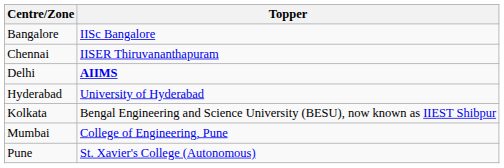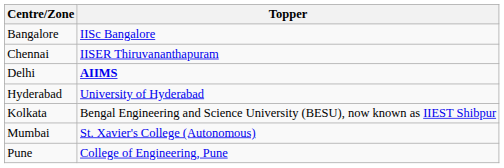 <table class="wikitable">
 <tr>
 <th>Centre/Zone</th>
 <th>Topper</th>
 </tr>
 <tr>
 <td>Bangalore</td>
 <td><a href='#'>IISc Bangalore</a></td>
 </tr>
 <tr>
 <td>Chennai</td>
 <td><a href='#'>IISER Thiruvananthapuram</a></td>
 </tr>
 <tr>
 <td>Delhi</td>
 <td><strong><a href='#'>AIIMS</a></strong></td>
 </tr>
 <tr>
 <td>Hyderabad</td>
 <td><a href='#'>University of Hyderabad</a></td>
 </tr>
 <tr>
 <td>Kolkata</td>
 <td>Bengal Engineering and Science University (BESU), now known as <a href='#'>IIEST Shibpur</a></td>
 </tr>
 <tr>
 <td>Mumbai</td>
-<td><a href='#'>College of Engineering, Pune</a></td>
+<td><a href='#'>St. Xavier's College (Autonomous)</a></td>
 </tr>
 <tr>
 <td>Pune</td>
-<td><a href='#'>St. Xavier's College (Autonomous)</a></td>
+<td><a href='#'>College of Engineering, Pune</a></td>
 </tr>
 </table>
